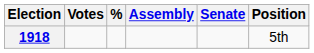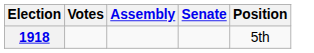 <table class="wikitable" style="text-align:center">
 <tr>
 <th>Election</th>
 <th><strong>Votes</strong></th>
-<th>%</th>
 <th><a href='#'>Assembly</a></th>
 <th><a href='#'>Senate</a></th>
 <th><strong>Position</strong></th>
 </tr>
 <tr>
 <th><a href='#'>1918</a></th>
 <td></td>
 <td></td>
 <td></td>
-<td></td>
 <td>5th</td>
 </tr>
 </table>
